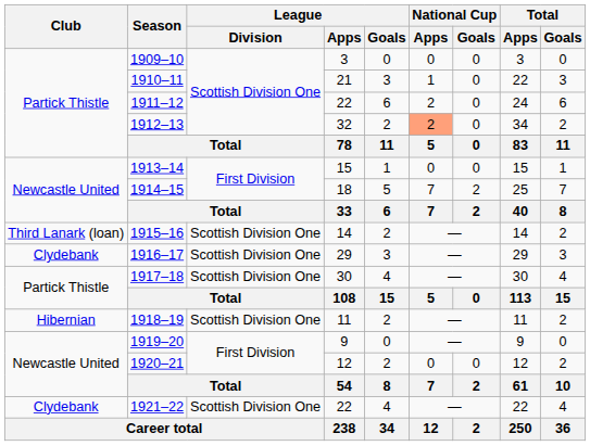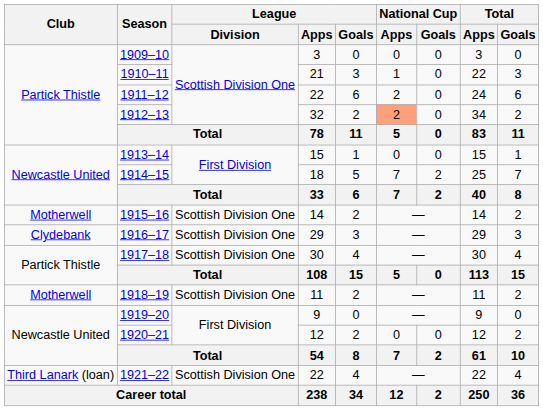 <table class="wikitable" style="text-align: center;">
 <tr>
 <th rowspan="2">Club</th>
 <th rowspan="2">Season</th>
 <th colspan="3">League</th>
 <th colspan="2">National Cup</th>
 <th colspan="2">Total</th>
 </tr>
 <tr>
 <th>Division</th>
 <th>Apps</th>
 <th>Goals</th>
 <th>Apps</th>
 <th>Goals</th>
 <th>Apps</th>
 <th>Goals</th>
 </tr>
 <tr>
 <td rowspan="5"><a href='#'>Partick Thistle</a></td>
 <td><a href='#'>1909–10</a></td>
 <td rowspan="4"><a href='#'>Scottish Division One</a></td>
 <td>3</td>
 <td>0</td>
 <td>0</td>
 <td>0</td>
 <td>3</td>
 <td>0</td>
 </tr>
 <tr>
 <td><a href='#'>1910–11</a></td>
 <td>21</td>
 <td>3</td>
 <td>1</td>
 <td>0</td>
 <td>22</td>
 <td>3</td>
 </tr>
 <tr>
 <td><a href='#'>1911–12</a></td>
 <td>22</td>
 <td>6</td>
 <td>2</td>
 <td>0</td>
 <td>24</td>
 <td>6</td>
 </tr>
 <tr>
 <td><a href='#'>1912–13</a></td>
 <td>32</td>
 <td>2</td>
 <td style="background: lightsalmon;">2</td>
 <td>0</td>
 <td>34</td>
 <td>2</td>
 </tr>
 <tr>
 <th colspan="2">Total</th>
 <th>78</th>
 <th>11</th>
 <th>5</th>
 <th>0</th>
 <th>83</th>
 <th>11</th>
 </tr>
 <tr>
 <td rowspan="3"><a href='#'>Newcastle United</a></td>
 <td><a href='#'>1913–14</a></td>
 <td rowspan="2"><a href='#'>First Division</a></td>
 <td>15</td>
 <td>1</td>
 <td>0</td>
 <td>0</td>
 <td>15</td>
 <td>1</td>
 </tr>
 <tr>
 <td><a href='#'>1914–15</a></td>
 <td>18</td>
 <td>5</td>
 <td>7</td>
 <td>2</td>
 <td>25</td>
 <td>7</td>
 </tr>
 <tr>
 <th colspan="2">Total</th>
 <th>33</th>
 <th>6</th>
 <th>7</th>
 <th>2</th>
 <th>40</th>
 <th>8</th>
 </tr>
 <tr>
-<td><a href='#'>Third Lanark</a> (loan)</td>
+<td><a href='#'>Motherwell</a></td>
 <td><a href='#'>1915–16</a></td>
 <td>Scottish Division One</td>
 <td>14</td>
 <td>2</td>
 <td colspan="2">—</td>
 <td>14</td>
 <td>2</td>
 </tr>
 <tr>
 <td><a href='#'>Clydebank</a></td>
 <td><a href='#'>1916–17</a></td>
 <td>Scottish Division One</td>
 <td>29</td>
 <td>3</td>
 <td colspan="2">—</td>
 <td>29</td>
 <td>3</td>
 </tr>
 <tr>
 <td rowspan="2">Partick Thistle</td>
 <td><a href='#'>1917–18</a></td>
 <td>Scottish Division One</td>
 <td>30</td>
 <td>4</td>
 <td colspan="2">—</td>
 <td>30</td>
 <td>4</td>
 </tr>
 <tr>
 <th colspan="2">Total</th>
 <th>108</th>
 <th>15</th>
 <th>5</th>
 <th>0</th>
 <th>113</th>
 <th>15</th>
 </tr>
 <tr>
-<td><a href='#'>Hibernian</a></td>
+<td><a href='#'>Motherwell</a></td>
 <td><a href='#'>1918–19</a></td>
 <td>Scottish Division One</td>
 <td>11</td>
 <td>2</td>
 <td colspan="2">—</td>
 <td>11</td>
 <td>2</td>
 </tr>
 <tr>
 <td rowspan="3">Newcastle United</td>
 <td><a href='#'>1919–20</a></td>
 <td rowspan="2">First Division</td>
 <td>9</td>
 <td>0</td>
 <td colspan="2">—</td>
 <td>9</td>
 <td>0</td>
 </tr>
 <tr>
 <td><a href='#'>1920–21</a></td>
 <td>12</td>
 <td>2</td>
 <td>0</td>
 <td>0</td>
 <td>12</td>
 <td>2</td>
 </tr>
 <tr>
 <th colspan="2">Total</th>
 <th>54</th>
 <th>8</th>
 <th>7</th>
 <th>2</th>
 <th>61</th>
 <th>10</th>
 </tr>
 <tr>
-<td><a href='#'>Clydebank</a></td>
+<td><a href='#'>Third Lanark</a> (loan)</td>
 <td><a href='#'>1921–22</a></td>
 <td>Scottish Division One</td>
 <td>22</td>
 <td>4</td>
 <td colspan="2">—</td>
 <td>22</td>
 <td>4</td>
 </tr>
 <tr>
 <th colspan="3">Career total</th>
 <th>238</th>
 <th>34</th>
 <th>12</th>
 <th>2</th>
 <th>250</th>
 <th>36</th>
 </tr>
 </table>
